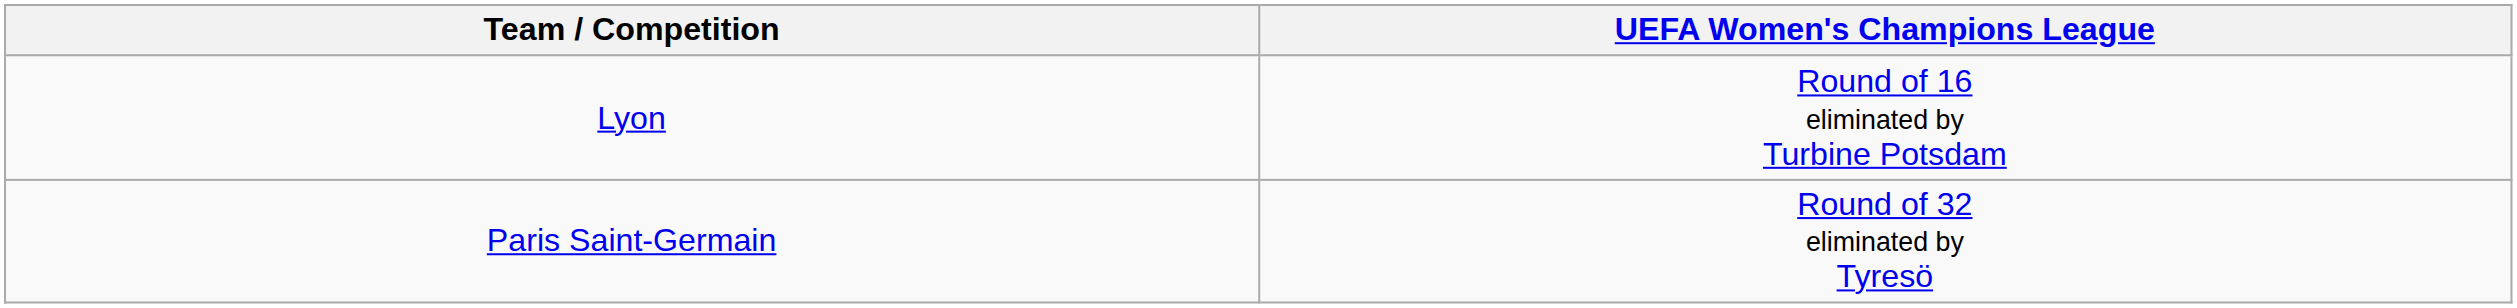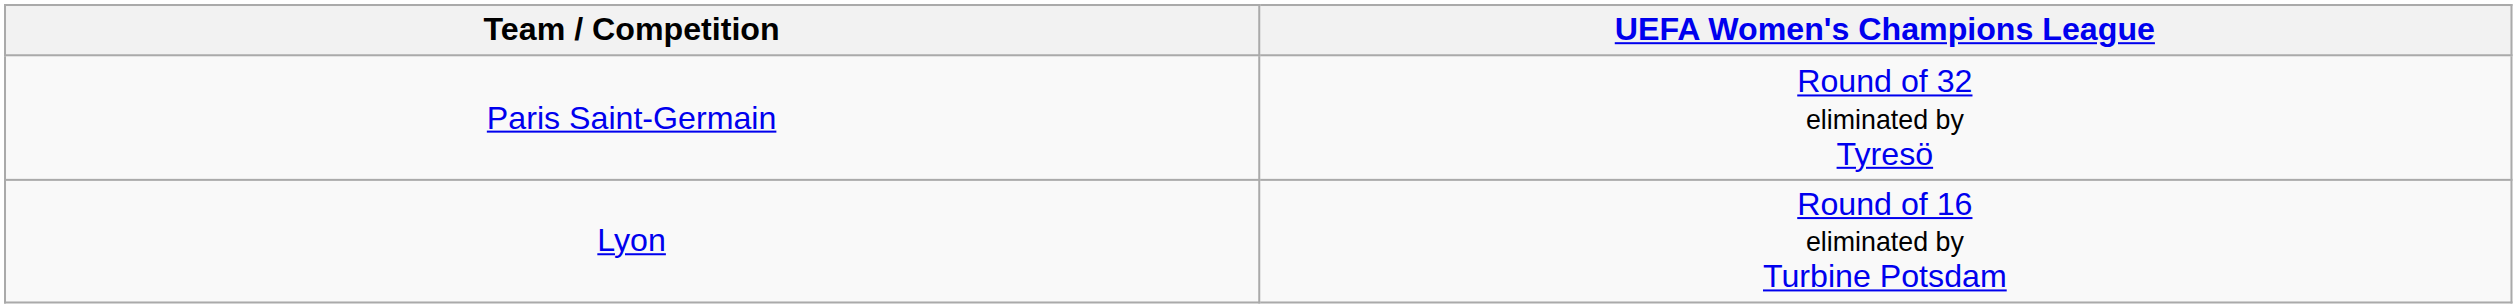 <table class="wikitable">
 <tr>
 <th style="width:20%;">Team / Competition</th>
 <th style="width:20%;"><a href='#'>UEFA Women's Champions League</a></th>
 </tr>
 <tr style="text-align:center;">
+<td><a href='#'>Paris Saint-Germain</a></td>
+<td><a href='#'>Round of 32</a> <br> <small>eliminated by</small> <br>  <a href='#'>Tyresö</a></td>
+</tr>
+<tr style="text-align:center;">
 <td><a href='#'>Lyon</a></td>
 <td><a href='#'>Round of 16</a> <br> <small>eliminated by</small> <br>  <a href='#'>Turbine Potsdam</a></td>
 </tr>
-<tr style="text-align:center;">
-<td><a href='#'>Paris Saint-Germain</a></td>
-<td><a href='#'>Round of 32</a> <br> <small>eliminated by</small> <br>  <a href='#'>Tyresö</a></td>
-</tr>
 </table>
